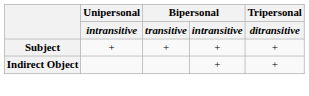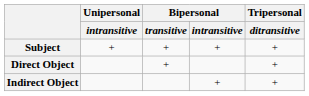 <table class="wikitable" style="text-align:center;">
 <tr>
 <th rowspan="2"></th>
 <th>Unipersonal</th>
 <th colspan="2">Bipersonal</th>
 <th>Tripersonal</th>
 </tr>
 <tr>
 <th><em>intransitive</em></th>
 <th><em>transitive</em></th>
 <th><em>intransitive</em></th>
 <th><em>ditransitive</em></th>
 </tr>
 <tr>
 <th>Subject</th>
 <td>+</td>
 <td>+</td>
 <td>+</td>
 <td>+</td>
 </tr>
 <tr>
+<th>Direct Object</th>
+<td></td>
+<td>+</td>
+<td></td>
+<td>+</td>
+</tr>
+<tr>
 <th>Indirect Object</th>
 <td></td>
 <td></td>
 <td>+</td>
 <td>+</td>
 </tr>
 </table>
